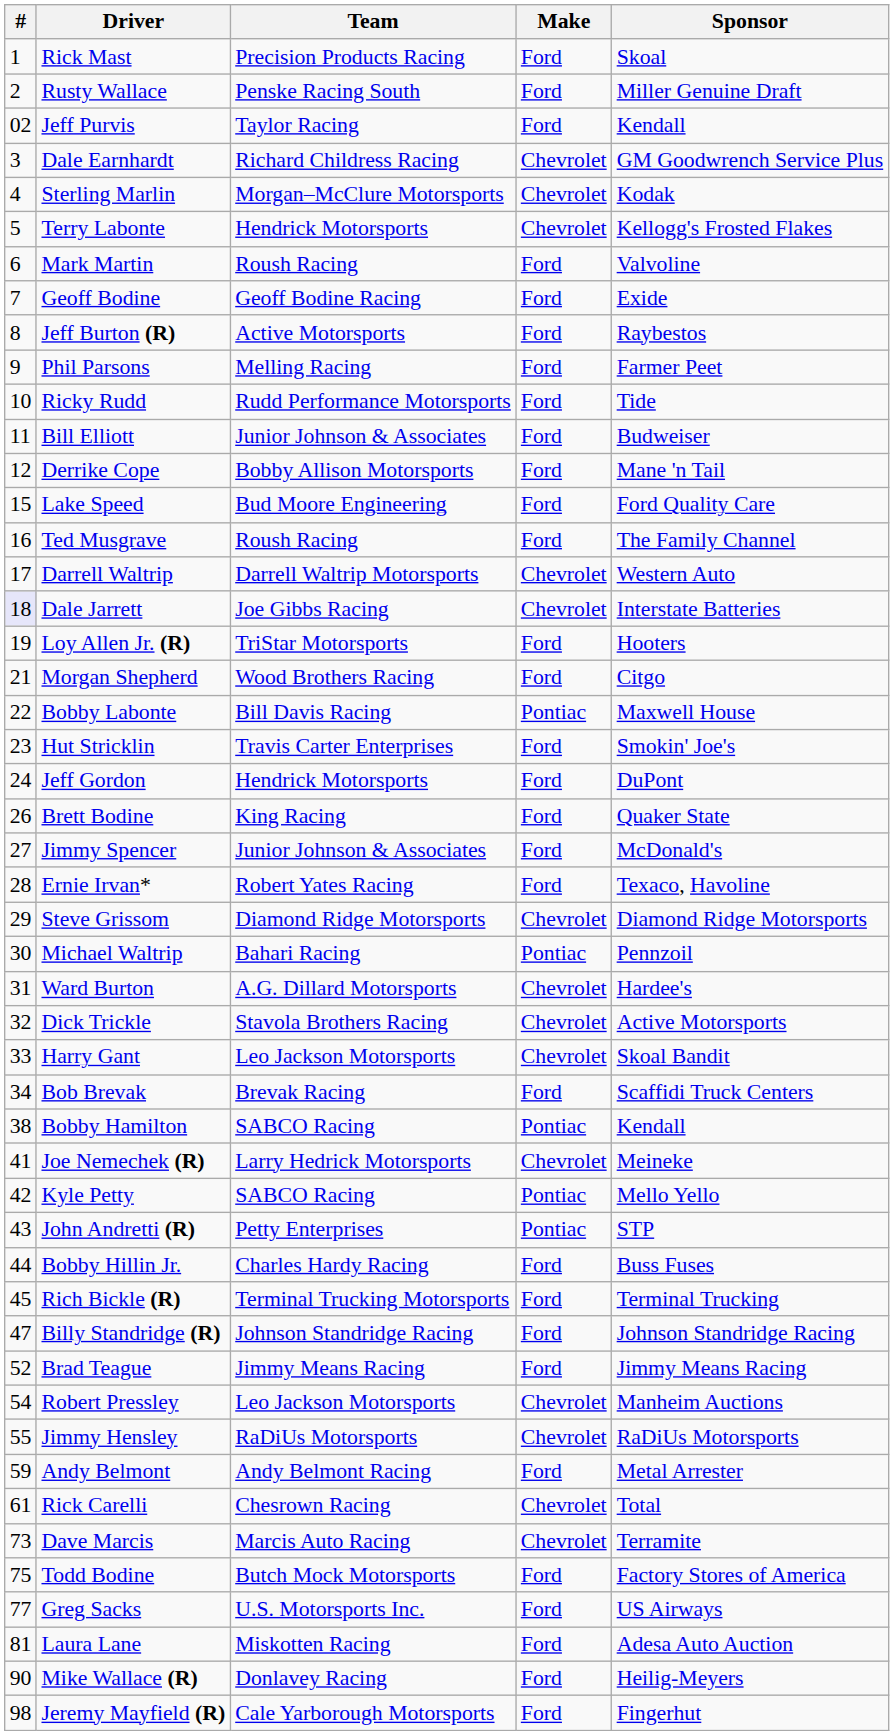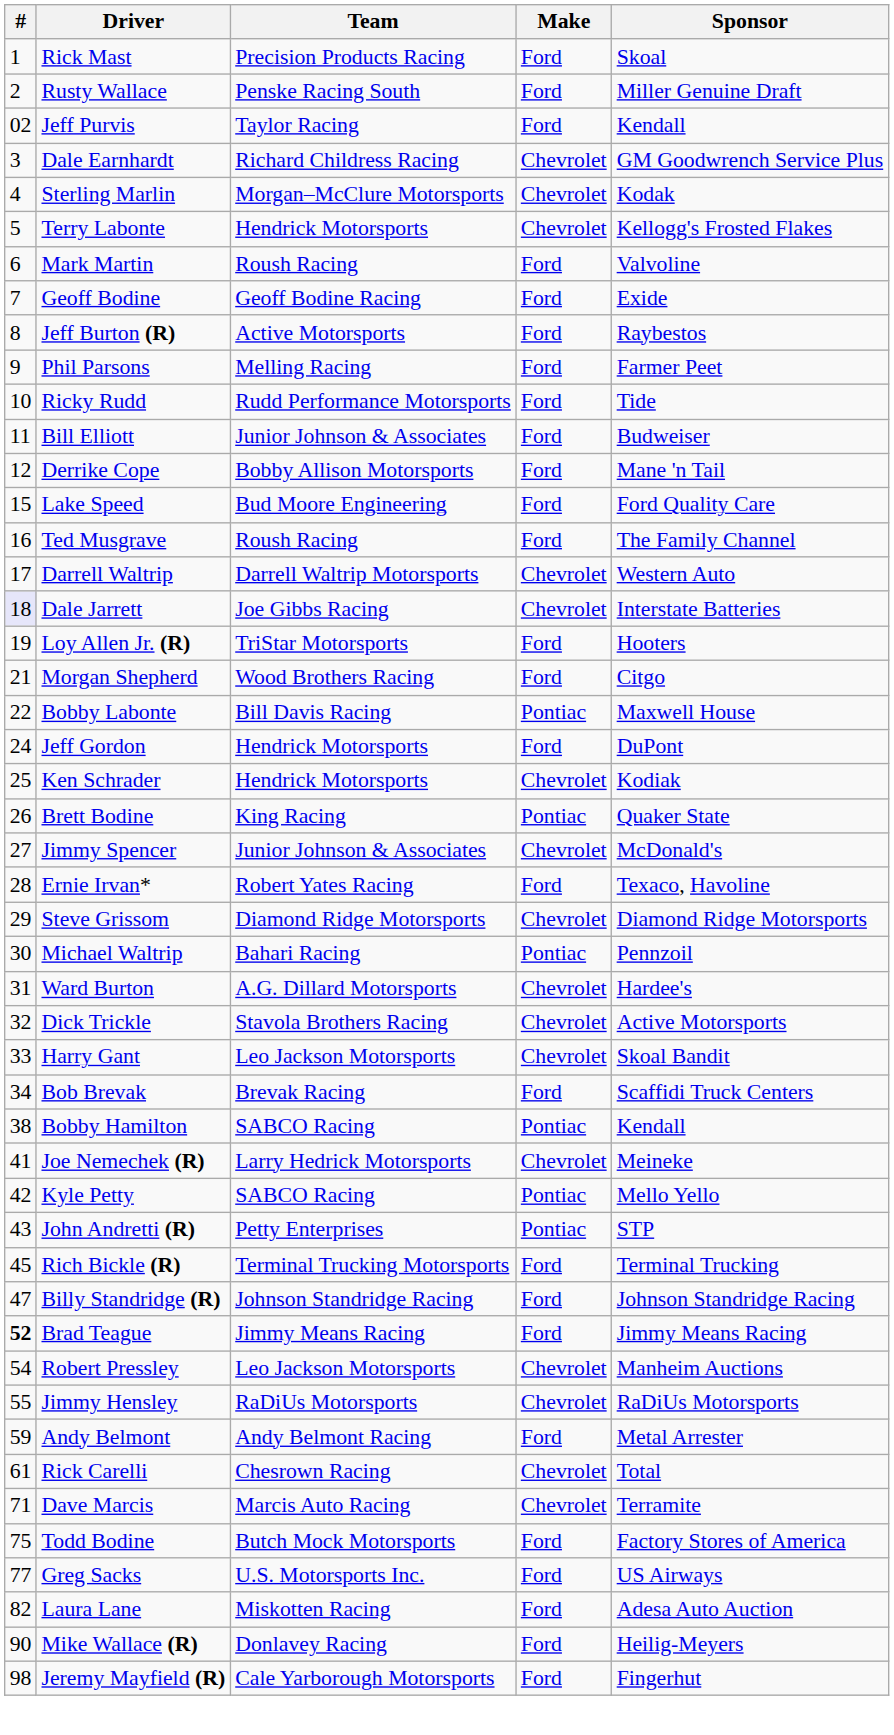 <table class="wikitable">
 <tr>
 <th>#</th>
 <th>Driver</th>
 <th>Team</th>
 <th>Make</th>
 <th>Sponsor</th>
 </tr>
 <tr>
 <td>1</td>
 <td><a href='#'>Rick Mast</a></td>
 <td><a href='#'>Precision Products Racing</a></td>
 <td><a href='#'>Ford</a></td>
 <td><a href='#'>Skoal</a></td>
 </tr>
 <tr>
 <td>2</td>
 <td><a href='#'>Rusty Wallace</a></td>
 <td><a href='#'>Penske Racing South</a></td>
 <td><a href='#'>Ford</a></td>
 <td><a href='#'>Miller Genuine Draft</a></td>
 </tr>
 <tr>
 <td>02</td>
 <td><a href='#'>Jeff Purvis</a></td>
 <td><a href='#'>Taylor Racing</a></td>
 <td><a href='#'>Ford</a></td>
 <td><a href='#'>Kendall</a></td>
 </tr>
 <tr>
 <td>3</td>
 <td><a href='#'>Dale Earnhardt</a></td>
 <td><a href='#'>Richard Childress Racing</a></td>
 <td><a href='#'>Chevrolet</a></td>
 <td><a href='#'>GM Goodwrench Service Plus</a></td>
 </tr>
 <tr>
 <td>4</td>
 <td><a href='#'>Sterling Marlin</a></td>
 <td><a href='#'>Morgan–McClure Motorsports</a></td>
 <td><a href='#'>Chevrolet</a></td>
 <td><a href='#'>Kodak</a></td>
 </tr>
 <tr>
 <td>5</td>
 <td><a href='#'>Terry Labonte</a></td>
 <td><a href='#'>Hendrick Motorsports</a></td>
 <td><a href='#'>Chevrolet</a></td>
 <td><a href='#'>Kellogg's Frosted Flakes</a></td>
 </tr>
 <tr>
 <td>6</td>
 <td><a href='#'>Mark Martin</a></td>
 <td><a href='#'>Roush Racing</a></td>
 <td><a href='#'>Ford</a></td>
 <td><a href='#'>Valvoline</a></td>
 </tr>
 <tr>
 <td>7</td>
 <td><a href='#'>Geoff Bodine</a></td>
 <td><a href='#'>Geoff Bodine Racing</a></td>
 <td><a href='#'>Ford</a></td>
 <td><a href='#'>Exide</a></td>
 </tr>
 <tr>
 <td>8</td>
 <td><a href='#'>Jeff Burton</a> <strong>(R)</strong></td>
 <td><a href='#'>Active Motorsports</a></td>
 <td><a href='#'>Ford</a></td>
 <td><a href='#'>Raybestos</a></td>
 </tr>
 <tr>
 <td>9</td>
 <td><a href='#'>Phil Parsons</a></td>
 <td><a href='#'>Melling Racing</a></td>
 <td><a href='#'>Ford</a></td>
 <td><a href='#'>Farmer Peet</a></td>
 </tr>
 <tr>
 <td>10</td>
 <td><a href='#'>Ricky Rudd</a></td>
 <td><a href='#'>Rudd Performance Motorsports</a></td>
 <td><a href='#'>Ford</a></td>
 <td><a href='#'>Tide</a></td>
 </tr>
 <tr>
 <td>11</td>
 <td><a href='#'>Bill Elliott</a></td>
 <td><a href='#'>Junior Johnson & Associates</a></td>
 <td><a href='#'>Ford</a></td>
 <td><a href='#'>Budweiser</a></td>
 </tr>
 <tr>
 <td>12</td>
 <td><a href='#'>Derrike Cope</a></td>
 <td><a href='#'>Bobby Allison Motorsports</a></td>
 <td><a href='#'>Ford</a></td>
 <td><a href='#'>Mane 'n Tail</a></td>
 </tr>
 <tr>
 <td>15</td>
 <td><a href='#'>Lake Speed</a></td>
 <td><a href='#'>Bud Moore Engineering</a></td>
 <td><a href='#'>Ford</a></td>
 <td><a href='#'>Ford Quality Care</a></td>
 </tr>
 <tr>
 <td>16</td>
 <td><a href='#'>Ted Musgrave</a></td>
 <td><a href='#'>Roush Racing</a></td>
 <td><a href='#'>Ford</a></td>
 <td><a href='#'>The Family Channel</a></td>
 </tr>
 <tr>
 <td>17</td>
 <td><a href='#'>Darrell Waltrip</a></td>
 <td><a href='#'>Darrell Waltrip Motorsports</a></td>
 <td><a href='#'>Chevrolet</a></td>
 <td><a href='#'>Western Auto</a></td>
 </tr>
 <tr>
 <td style="background: lavender;">18</td>
 <td><a href='#'>Dale Jarrett</a></td>
 <td><a href='#'>Joe Gibbs Racing</a></td>
 <td><a href='#'>Chevrolet</a></td>
 <td><a href='#'>Interstate Batteries</a></td>
 </tr>
 <tr>
 <td>19</td>
 <td><a href='#'>Loy Allen Jr.</a> <strong>(R)</strong></td>
 <td><a href='#'>TriStar Motorsports</a></td>
 <td><a href='#'>Ford</a></td>
 <td><a href='#'>Hooters</a></td>
 </tr>
 <tr>
 <td>21</td>
 <td><a href='#'>Morgan Shepherd</a></td>
 <td><a href='#'>Wood Brothers Racing</a></td>
 <td><a href='#'>Ford</a></td>
 <td><a href='#'>Citgo</a></td>
 </tr>
 <tr>
 <td>22</td>
 <td><a href='#'>Bobby Labonte</a></td>
 <td><a href='#'>Bill Davis Racing</a></td>
 <td><a href='#'>Pontiac</a></td>
 <td><a href='#'>Maxwell House</a></td>
 </tr>
 <tr>
-<td>23</td>
-<td><a href='#'>Hut Stricklin</a></td>
-<td><a href='#'>Travis Carter Enterprises</a></td>
-<td><a href='#'>Ford</a></td>
-<td><a href='#'>Smokin' Joe's</a></td>
-</tr>
-<tr>
 <td>24</td>
 <td><a href='#'>Jeff Gordon</a></td>
 <td><a href='#'>Hendrick Motorsports</a></td>
 <td><a href='#'>Ford</a></td>
 <td><a href='#'>DuPont</a></td>
 </tr>
 <tr>
+<td>25</td>
+<td><a href='#'>Ken Schrader</a></td>
+<td><a href='#'>Hendrick Motorsports</a></td>
+<td><a href='#'>Chevrolet</a></td>
+<td><a href='#'>Kodiak</a></td>
+</tr>
+<tr>
 <td>26</td>
 <td><a href='#'>Brett Bodine</a></td>
 <td><a href='#'>King Racing</a></td>
-<td><a href='#'>Ford</a></td>
+<td><a href='#'>Pontiac</a></td>
 <td><a href='#'>Quaker State</a></td>
 </tr>
 <tr>
 <td>27</td>
 <td><a href='#'>Jimmy Spencer</a></td>
 <td><a href='#'>Junior Johnson & Associates</a></td>
-<td><a href='#'>Ford</a></td>
+<td><a href='#'>Chevrolet</a></td>
 <td><a href='#'>McDonald's</a></td>
 </tr>
 <tr>
 <td>28</td>
 <td><a href='#'>Ernie Irvan</a>*</td>
 <td><a href='#'>Robert Yates Racing</a></td>
 <td><a href='#'>Ford</a></td>
 <td><a href='#'>Texaco</a>, <a href='#'>Havoline</a></td>
 </tr>
 <tr>
 <td>29</td>
 <td><a href='#'>Steve Grissom</a></td>
 <td><a href='#'>Diamond Ridge Motorsports</a></td>
 <td><a href='#'>Chevrolet</a></td>
 <td><a href='#'>Diamond Ridge Motorsports</a></td>
 </tr>
 <tr>
 <td>30</td>
 <td><a href='#'>Michael Waltrip</a></td>
 <td><a href='#'>Bahari Racing</a></td>
 <td><a href='#'>Pontiac</a></td>
 <td><a href='#'>Pennzoil</a></td>
 </tr>
 <tr>
 <td>31</td>
 <td><a href='#'>Ward Burton</a></td>
 <td><a href='#'>A.G. Dillard Motorsports</a></td>
 <td><a href='#'>Chevrolet</a></td>
 <td><a href='#'>Hardee's</a></td>
 </tr>
 <tr>
 <td>32</td>
 <td><a href='#'>Dick Trickle</a></td>
 <td><a href='#'>Stavola Brothers Racing</a></td>
 <td><a href='#'>Chevrolet</a></td>
 <td><a href='#'>Active Motorsports</a></td>
 </tr>
 <tr>
 <td>33</td>
 <td><a href='#'>Harry Gant</a></td>
 <td><a href='#'>Leo Jackson Motorsports</a></td>
 <td><a href='#'>Chevrolet</a></td>
 <td><a href='#'>Skoal Bandit</a></td>
 </tr>
 <tr>
 <td>34</td>
 <td><a href='#'>Bob Brevak</a></td>
 <td><a href='#'>Brevak Racing</a></td>
 <td><a href='#'>Ford</a></td>
 <td><a href='#'>Scaffidi Truck Centers</a></td>
 </tr>
 <tr>
 <td>38</td>
 <td><a href='#'>Bobby Hamilton</a></td>
 <td><a href='#'>SABCO Racing</a></td>
 <td><a href='#'>Pontiac</a></td>
 <td><a href='#'>Kendall</a></td>
 </tr>
 <tr>
 <td>41</td>
 <td><a href='#'>Joe Nemechek</a> <strong>(R)</strong></td>
 <td><a href='#'>Larry Hedrick Motorsports</a></td>
 <td><a href='#'>Chevrolet</a></td>
 <td><a href='#'>Meineke</a></td>
 </tr>
 <tr>
 <td>42</td>
 <td><a href='#'>Kyle Petty</a></td>
 <td><a href='#'>SABCO Racing</a></td>
 <td><a href='#'>Pontiac</a></td>
 <td><a href='#'>Mello Yello</a></td>
 </tr>
 <tr>
 <td>43</td>
 <td><a href='#'>John Andretti</a> <strong>(R)</strong></td>
 <td><a href='#'>Petty Enterprises</a></td>
 <td><a href='#'>Pontiac</a></td>
 <td><a href='#'>STP</a></td>
 </tr>
 <tr>
-<td>44</td>
-<td><a href='#'>Bobby Hillin Jr.</a></td>
-<td><a href='#'>Charles Hardy Racing</a></td>
-<td><a href='#'>Ford</a></td>
-<td><a href='#'>Buss Fuses</a></td>
-</tr>
-<tr>
 <td>45</td>
 <td><a href='#'>Rich Bickle</a> <strong>(R)</strong></td>
 <td><a href='#'>Terminal Trucking Motorsports</a></td>
 <td><a href='#'>Ford</a></td>
 <td><a href='#'>Terminal Trucking</a></td>
 </tr>
 <tr>
 <td>47</td>
 <td><a href='#'>Billy Standridge</a> <strong>(R)</strong></td>
 <td><a href='#'>Johnson Standridge Racing</a></td>
 <td><a href='#'>Ford</a></td>
 <td><a href='#'>Johnson Standridge Racing</a></td>
 </tr>
 <tr>
-<td>52</td>
+<td><strong>52</strong></td>
 <td><a href='#'>Brad Teague</a></td>
 <td><a href='#'>Jimmy Means Racing</a></td>
 <td><a href='#'>Ford</a></td>
 <td><a href='#'>Jimmy Means Racing</a></td>
 </tr>
 <tr>
 <td>54</td>
 <td><a href='#'>Robert Pressley</a></td>
 <td><a href='#'>Leo Jackson Motorsports</a></td>
 <td><a href='#'>Chevrolet</a></td>
 <td><a href='#'>Manheim Auctions</a></td>
 </tr>
 <tr>
 <td>55</td>
 <td><a href='#'>Jimmy Hensley</a></td>
 <td><a href='#'>RaDiUs Motorsports</a></td>
 <td><a href='#'>Chevrolet</a></td>
 <td><a href='#'>RaDiUs Motorsports</a></td>
 </tr>
 <tr>
 <td>59</td>
 <td><a href='#'>Andy Belmont</a></td>
 <td><a href='#'>Andy Belmont Racing</a></td>
 <td><a href='#'>Ford</a></td>
 <td><a href='#'>Metal Arrester</a></td>
 </tr>
 <tr>
 <td>61</td>
 <td><a href='#'>Rick Carelli</a></td>
 <td><a href='#'>Chesrown Racing</a></td>
 <td><a href='#'>Chevrolet</a></td>
 <td><a href='#'>Total</a></td>
 </tr>
 <tr>
-<td>73</td>
+<td>71</td>
 <td><a href='#'>Dave Marcis</a></td>
 <td><a href='#'>Marcis Auto Racing</a></td>
 <td><a href='#'>Chevrolet</a></td>
 <td><a href='#'>Terramite</a></td>
 </tr>
 <tr>
 <td>75</td>
 <td><a href='#'>Todd Bodine</a></td>
 <td><a href='#'>Butch Mock Motorsports</a></td>
 <td><a href='#'>Ford</a></td>
 <td><a href='#'>Factory Stores of America</a></td>
 </tr>
 <tr>
 <td>77</td>
 <td><a href='#'>Greg Sacks</a></td>
 <td><a href='#'>U.S. Motorsports Inc.</a></td>
 <td><a href='#'>Ford</a></td>
 <td><a href='#'>US Airways</a></td>
 </tr>
 <tr>
-<td>81</td>
+<td>82</td>
 <td><a href='#'>Laura Lane</a></td>
 <td><a href='#'>Miskotten Racing</a></td>
 <td><a href='#'>Ford</a></td>
 <td><a href='#'>Adesa Auto Auction</a></td>
 </tr>
 <tr>
 <td>90</td>
 <td><a href='#'>Mike Wallace</a> <strong>(R)</strong></td>
 <td><a href='#'>Donlavey Racing</a></td>
 <td><a href='#'>Ford</a></td>
 <td><a href='#'>Heilig-Meyers</a></td>
 </tr>
 <tr>
 <td>98</td>
 <td><a href='#'>Jeremy Mayfield</a> <strong>(R)</strong></td>
 <td><a href='#'>Cale Yarborough Motorsports</a></td>
 <td><a href='#'>Ford</a></td>
 <td><a href='#'>Fingerhut</a></td>
 </tr>
 </table>
